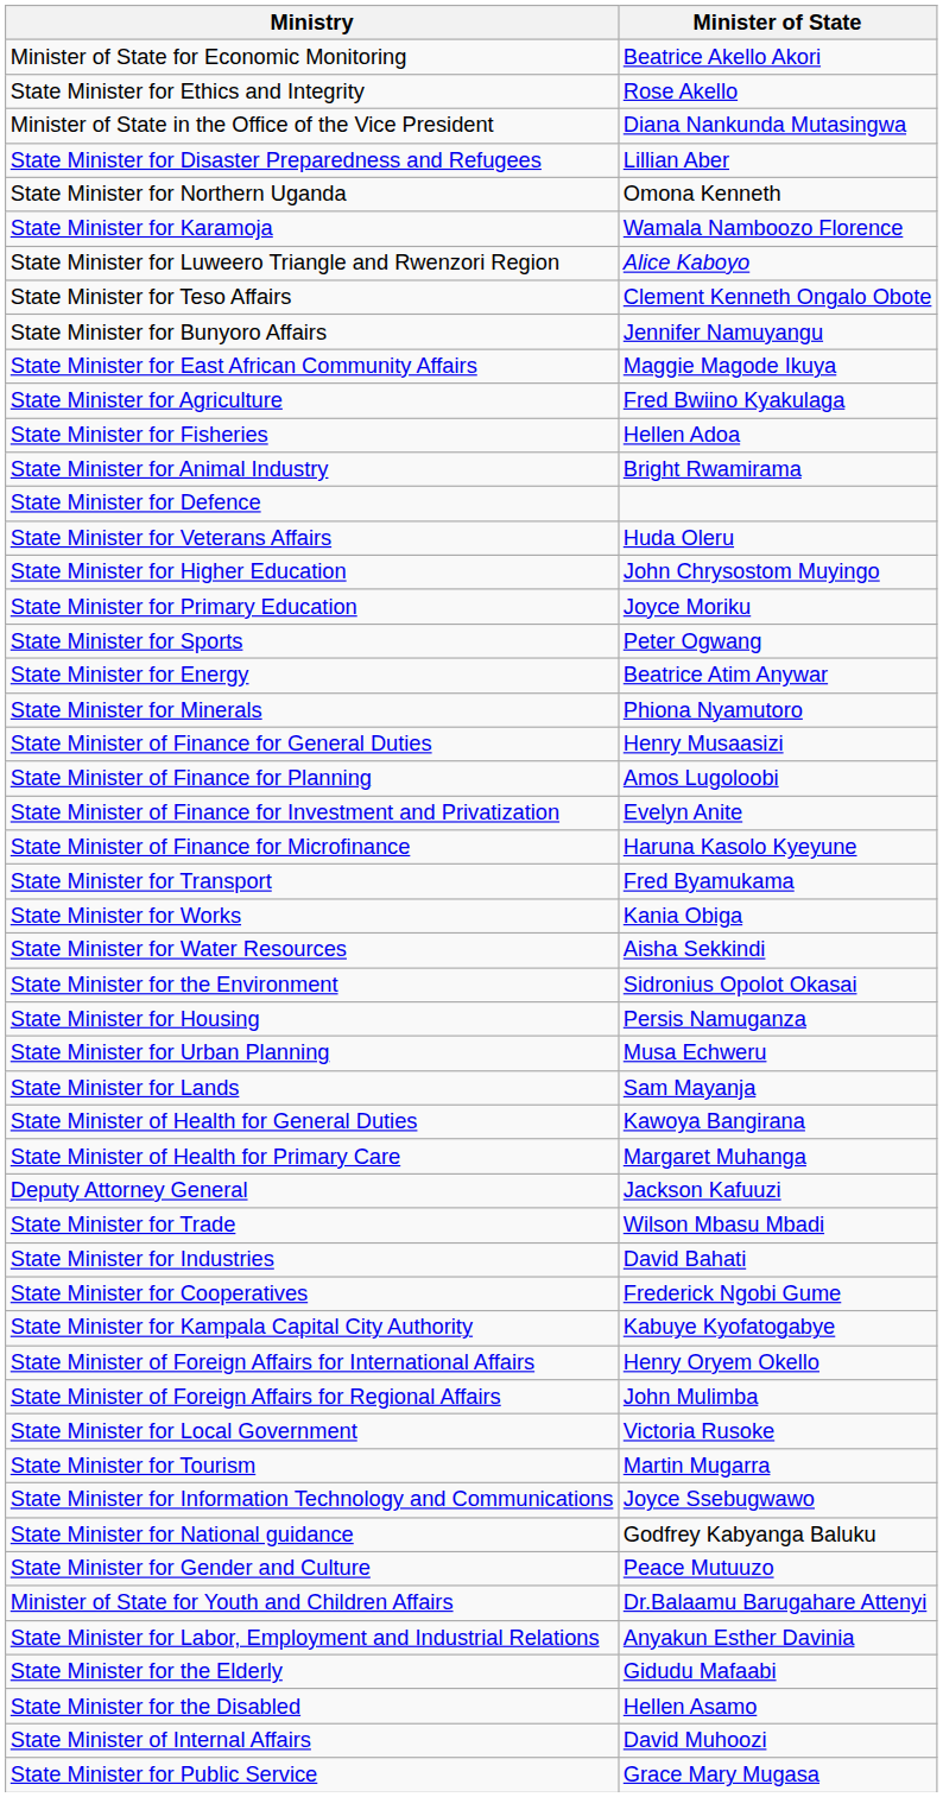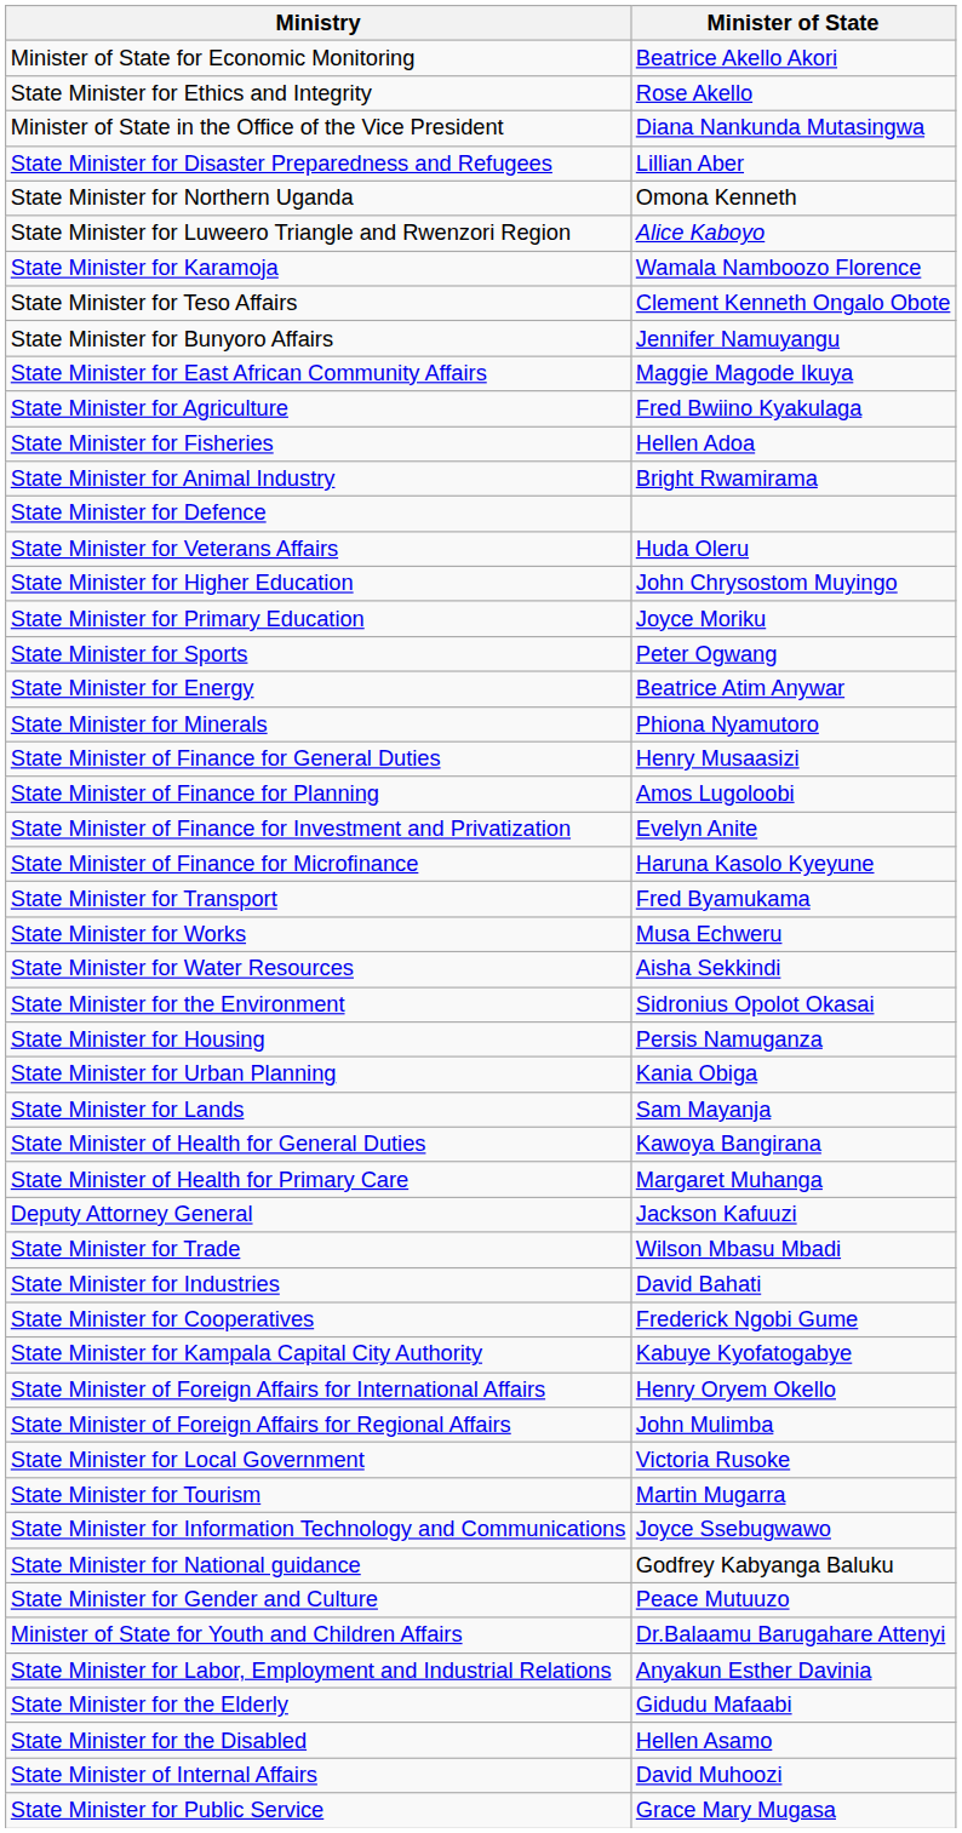 <table class="wikitable">
 <tr>
 <th>Ministry</th>
 <th>Minister of State</th>
 </tr>
 <tr>
 <td>Minister of State for Economic Monitoring</td>
 <td><a href='#'>Beatrice Akello Akori</a></td>
 </tr>
 <tr>
 <td>State Minister for Ethics and Integrity</td>
 <td><a href='#'>Rose Akello</a></td>
 </tr>
 <tr>
 <td>Minister of State in the Office of the Vice President</td>
 <td><a href='#'>Diana Nankunda Mutasingwa</a></td>
 </tr>
 <tr>
 <td><a href='#'>State Minister for Disaster Preparedness and Refugees</a></td>
 <td><a href='#'>Lillian Aber</a></td>
 </tr>
 <tr>
 <td>State Minister for Northern Uganda</td>
 <td>Omona Kenneth</td>
 </tr>
 <tr>
+<td>State Minister for Luweero Triangle and Rwenzori Region</td>
+<td><em><a href='#'>Alice Kaboyo</a></em></td>
+</tr>
+<tr>
 <td><a href='#'>State Minister for Karamoja</a></td>
 <td><a href='#'>Wamala Namboozo Florence</a></td>
-</tr>
-<tr>
-<td>State Minister for Luweero Triangle and Rwenzori Region</td>
-<td><em><a href='#'>Alice Kaboyo</a></em></td>
 </tr>
 <tr>
 <td>State Minister for Teso Affairs</td>
 <td><a href='#'>Clement Kenneth Ongalo Obote</a></td>
 </tr>
 <tr>
 <td>State Minister for Bunyoro Affairs</td>
 <td><a href='#'>Jennifer Namuyangu</a></td>
 </tr>
 <tr>
 <td><a href='#'> State Minister for East African Community Affairs</a></td>
 <td><a href='#'>Maggie Magode Ikuya</a></td>
 </tr>
 <tr>
 <td><a href='#'>State Minister for Agriculture</a></td>
 <td><a href='#'>Fred Bwiino Kyakulaga</a></td>
 </tr>
 <tr>
 <td><a href='#'>State Minister for Fisheries</a></td>
 <td><a href='#'>Hellen Adoa</a></td>
 </tr>
 <tr>
 <td><a href='#'>State Minister for Animal Industry</a></td>
 <td><a href='#'>Bright Rwamirama</a></td>
 </tr>
 <tr>
 <td><a href='#'>State Minister for Defence</a></td>
 <td></td>
 </tr>
 <tr>
 <td><a href='#'>State Minister for Veterans Affairs</a></td>
 <td><a href='#'>Huda Oleru</a></td>
 </tr>
 <tr>
 <td><a href='#'> State Minister for Higher Education</a></td>
 <td><a href='#'>John Chrysostom Muyingo</a></td>
 </tr>
 <tr>
 <td><a href='#'> State Minister for Primary Education</a></td>
 <td><a href='#'>Joyce Moriku</a></td>
 </tr>
 <tr>
 <td><a href='#'>State Minister for Sports</a></td>
 <td><a href='#'>Peter Ogwang</a></td>
 </tr>
 <tr>
 <td><a href='#'> State Minister for Energy</a></td>
 <td><a href='#'>Beatrice Atim Anywar</a></td>
 </tr>
 <tr>
 <td><a href='#'>State Minister for Minerals</a></td>
 <td><a href='#'>Phiona Nyamutoro</a></td>
 </tr>
 <tr>
 <td><a href='#'>State Minister of Finance for General Duties</a></td>
 <td><a href='#'>Henry Musaasizi</a></td>
 </tr>
 <tr>
 <td><a href='#'>State Minister of Finance for Planning</a></td>
 <td><a href='#'>Amos Lugoloobi</a></td>
 </tr>
 <tr>
 <td><a href='#'> State Minister of Finance for Investment and Privatization</a></td>
 <td><a href='#'>Evelyn Anite</a></td>
 </tr>
 <tr>
 <td><a href='#'>State Minister of Finance for Microfinance</a></td>
 <td><a href='#'>Haruna Kasolo Kyeyune</a></td>
 </tr>
 <tr>
 <td><a href='#'>State Minister for Transport</a></td>
 <td><a href='#'>Fred Byamukama</a></td>
 </tr>
 <tr>
 <td><a href='#'> State Minister for Works</a></td>
-<td><a href='#'>Kania Obiga</a></td>
+<td><a href='#'>Musa Echweru</a></td>
 </tr>
 <tr>
 <td><a href='#'> State Minister for Water Resources</a></td>
 <td><a href='#'>Aisha Sekkindi</a></td>
 </tr>
 <tr>
 <td><a href='#'>State Minister for the Environment</a></td>
 <td><a href='#'>Sidronius Opolot Okasai</a></td>
 </tr>
 <tr>
 <td><a href='#'> State Minister for Housing</a></td>
 <td><a href='#'>Persis Namuganza</a></td>
 </tr>
 <tr>
 <td><a href='#'> State Minister for Urban Planning</a></td>
-<td><a href='#'>Musa Echweru</a></td>
+<td><a href='#'>Kania Obiga</a></td>
 </tr>
 <tr>
 <td><a href='#'>State Minister for Lands</a></td>
 <td><a href='#'>Sam Mayanja</a></td>
 </tr>
 <tr>
 <td><a href='#'>State Minister of Health for General Duties</a></td>
 <td><a href='#'>Kawoya Bangirana</a></td>
 </tr>
 <tr>
 <td><a href='#'>State Minister of Health for Primary Care</a></td>
 <td><a href='#'>Margaret Muhanga</a></td>
 </tr>
 <tr>
 <td><a href='#'>Deputy Attorney General</a></td>
 <td><a href='#'>Jackson Kafuuzi</a></td>
 </tr>
 <tr>
 <td><a href='#'>State Minister for Trade</a></td>
 <td><a href='#'>Wilson Mbasu Mbadi</a></td>
 </tr>
 <tr>
 <td><a href='#'>State Minister for Industries</a></td>
 <td><a href='#'>David Bahati</a></td>
 </tr>
 <tr>
 <td><a href='#'>State Minister for Cooperatives</a></td>
 <td><a href='#'>Frederick Ngobi Gume</a></td>
 </tr>
 <tr>
 <td><a href='#'>State Minister for Kampala Capital City Authority</a></td>
 <td><a href='#'>Kabuye Kyofatogabye</a></td>
 </tr>
 <tr>
 <td><a href='#'> State Minister of Foreign Affairs for International Affairs</a></td>
 <td><a href='#'>Henry Oryem Okello</a></td>
 </tr>
 <tr>
 <td><a href='#'>State Minister of Foreign Affairs for Regional Affairs</a></td>
 <td><a href='#'>John Mulimba</a></td>
 </tr>
 <tr>
 <td><a href='#'>State Minister for Local Government</a></td>
 <td><a href='#'>Victoria Rusoke</a></td>
 </tr>
 <tr>
 <td><a href='#'>State Minister for Tourism</a></td>
 <td><a href='#'>Martin Mugarra</a></td>
 </tr>
 <tr>
 <td><a href='#'>State Minister for Information Technology and Communications</a></td>
 <td><a href='#'>Joyce Ssebugwawo</a></td>
 </tr>
 <tr>
 <td><a href='#'>State Minister for National guidance</a></td>
 <td>Godfrey Kabyanga Baluku</td>
 </tr>
 <tr>
 <td><a href='#'>State Minister for Gender and Culture</a></td>
 <td><a href='#'>Peace Mutuuzo</a></td>
 </tr>
 <tr>
 <td><a href='#'> Minister of State for Youth and Children Affairs</a></td>
 <td><a href='#'>Dr.Balaamu Barugahare Attenyi</a></td>
 </tr>
 <tr>
 <td><a href='#'> State Minister for Labor, Employment and Industrial Relations</a></td>
 <td><a href='#'>Anyakun Esther Davinia</a></td>
 </tr>
 <tr>
 <td><a href='#'> State Minister for the Elderly</a></td>
 <td><a href='#'>Gidudu Mafaabi</a></td>
 </tr>
 <tr>
 <td><a href='#'> State Minister for the Disabled</a></td>
 <td><a href='#'>Hellen Asamo</a></td>
 </tr>
 <tr>
 <td><a href='#'>State Minister of Internal Affairs</a></td>
 <td><a href='#'>David Muhoozi</a></td>
 </tr>
 <tr>
 <td><a href='#'>State Minister for Public Service</a></td>
 <td><a href='#'>Grace Mary Mugasa</a></td>
 </tr>
 </table>
